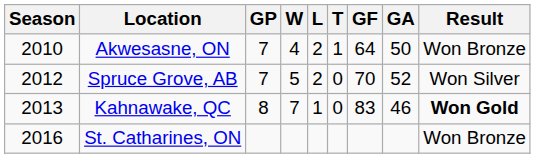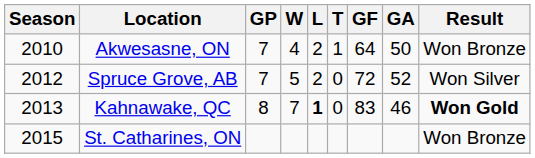 <table class="wikitable">
 <tr>
 <th>Season</th>
 <th>Location</th>
 <th>GP</th>
 <th>W</th>
 <th>L</th>
 <th>T</th>
 <th>GF</th>
 <th>GA</th>
 <th>Result</th>
 </tr>
 <tr style="text-align:center;">
 <td>2010</td>
 <td><a href='#'>Akwesasne, ON</a></td>
 <td>7</td>
 <td>4</td>
 <td>2</td>
 <td>1</td>
 <td>64</td>
 <td>50</td>
 <td>Won Bronze</td>
 </tr>
 <tr style="text-align:center;">
 <td>2012</td>
 <td><a href='#'>Spruce Grove, AB</a></td>
 <td>7</td>
 <td>5</td>
 <td>2</td>
 <td>0</td>
-<td>70</td>
+<td>72</td>
 <td>52</td>
 <td>Won Silver</td>
 </tr>
 <tr style="text-align:center;">
 <td>2013</td>
 <td><a href='#'>Kahnawake, QC</a></td>
 <td>8</td>
 <td>7</td>
-<td>1</td>
+<td><strong>1</strong></td>
 <td>0</td>
 <td>83</td>
 <td>46</td>
 <td><strong>Won Gold</strong></td>
 </tr>
 <tr style="text-align:center;">
-<td>2016</td>
+<td>2015</td>
 <td><a href='#'>St. Catharines, ON</a></td>
 <td></td>
 <td></td>
 <td></td>
 <td></td>
 <td></td>
 <td></td>
 <td>Won Bronze</td>
 </tr>
 </table>
